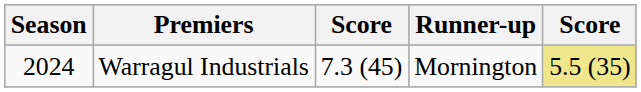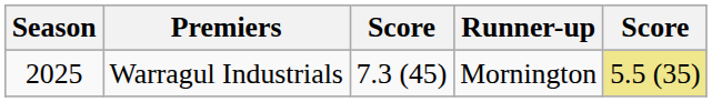 <table class="wikitable" style="text-align:center;">
 <tr style="background:#efefef;">
 <th>Season</th>
 <th>Premiers</th>
 <th>Score</th>
 <th>Runner-up</th>
 <th>Score</th>
 </tr>
 <tr>
-<td>2024</td>
+<td>2025</td>
 <td>Warragul Industrials</td>
 <td>7.3 (45)</td>
 <td>Mornington</td>
 <td style="background: khaki;">5.5 (35)</td>
 </tr>
 </table>
